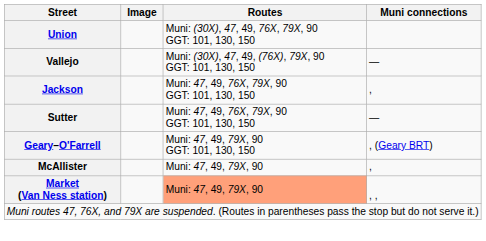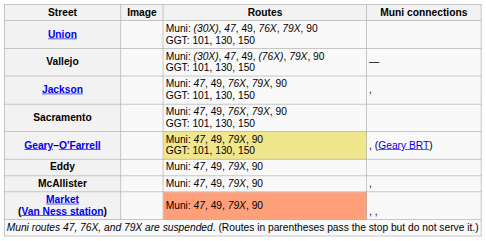 <table class="wikitable sortable" style="font-size:100%;">
 <tr>
 <th>Street </th>
 <th class=unsortable>Image</th>
 <th>Routes</th>
 <th class=unsortable>Muni connections</th>
 </tr>
 <tr>
 <th><a href='#'>Union</a></th>
 <td></td>
 <td>Muni: <em>(30X)</em>, <em>47</em>, 49, <em>76X</em>, <em>79X</em>, 90<br>GGT: 101, 130, 150</td>
 <td> </td>
 </tr>
 <tr>
 <th>Vallejo</th>
 <td></td>
 <td>Muni: <em>(30X)</em>, <em>47</em>, 49, <em>(76X)</em>, <em>79X</em>, 90<br>GGT: 101, 130, 150</td>
 <td>—</td>
 </tr>
 <tr>
 <th><a href='#'>Jackson</a></th>
 <td></td>
 <td>Muni: <em>47</em>, 49, <em>76X</em>, <em>79X</em>, 90<br>GGT: 101, 130, 150</td>
 <td> , </td>
 </tr>
 <tr>
-<th>Sutter</th>
+<th>Sacramento</th>
 <td></td>
 <td>Muni: <em>47</em>, 49, <em>76X</em>, <em>79X</em>, 90<br>GGT: 101, 130, 150</td>
-<td>—</td>
+<td> <br> </td>
 </tr>
 <tr>
 <th><a href='#'>Geary</a>–<a href='#'>O'Farrell</a></th>
 <td></td>
-<td>Muni: <em>47</em>, 49, <em>79X</em>, 90<br>GGT: 101, 130, 150</td>
+<td style="background: khaki;">Muni: <em>47</em>, 49, <em>79X</em>, 90<br>GGT: 101, 130, 150</td>
 <td> ,  (<a href='#'>Geary BRT</a>)</td>
+</tr>
+<tr>
+<th>Eddy</th>
+<td></td>
+<td>Muni: <em>47</em>, 49, <em>79X</em>, 90</td>
+<td> </td>
 </tr>
 <tr>
 <th>McAllister</th>
 <td></td>
 <td>Muni: <em>47</em>, 49, <em>79X</em>, 90</td>
 <td> , </td>
 </tr>
 <tr>
 <th><a href='#'>Market</a><br>(<a href='#'>Van Ness station</a>)</th>
 <td></td>
 <td style="background: lightsalmon;">Muni: <em>47</em>, 49, <em>79X</em>, 90</td>
 <td> <br> , , <br>       </td>
 </tr>
 <tr>
 <td colspan="4"><em>Muni routes 47, 76X, and 79X are suspended</em>. (Routes in parentheses pass the stop but do not serve it.)</td>
 </tr>
 </table>
